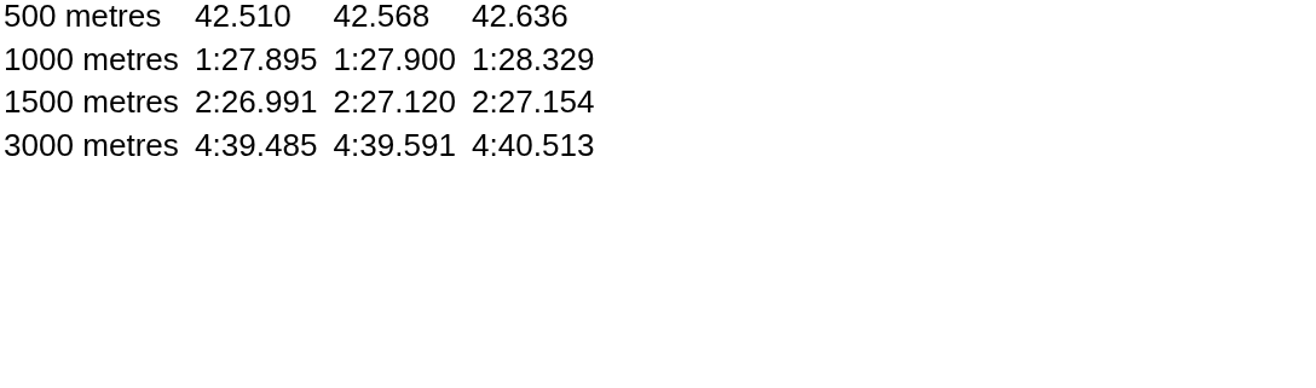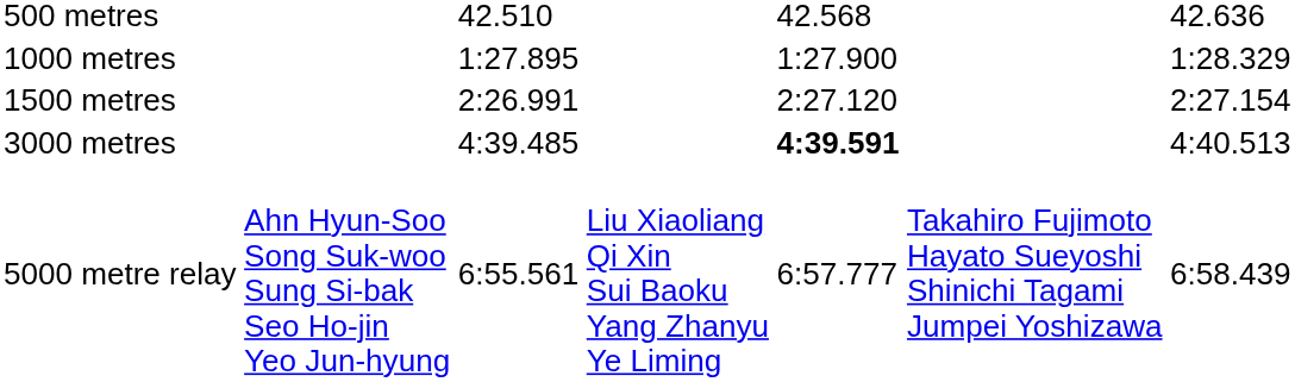 <table>
 <tr>
 <td>500 metres</td>
 <td></td>
 <td>42.510</td>
 <td></td>
 <td>42.568</td>
 <td></td>
 <td>42.636</td>
 </tr>
 <tr>
 <td>1000 metres</td>
 <td></td>
 <td>1:27.895</td>
 <td></td>
 <td>1:27.900</td>
 <td></td>
 <td>1:28.329</td>
 </tr>
 <tr>
 <td>1500 metres</td>
 <td></td>
 <td>2:26.991</td>
 <td></td>
 <td>2:27.120</td>
 <td></td>
 <td>2:27.154</td>
 </tr>
 <tr>
 <td>3000 metres</td>
 <td></td>
 <td>4:39.485</td>
 <td></td>
-<td>4:39.591</td>
+<td><strong>4:39.591</strong></td>
 <td></td>
 <td>4:40.513</td>
 </tr>
+<tr>
+<td>5000 metre relay</td>
+<td valign=top><br><a href='#'>Ahn Hyun-Soo</a><br><a href='#'>Song Suk-woo</a><br><a href='#'>Sung Si-bak</a><br><a href='#'>Seo Ho-jin</a><br><a href='#'>Yeo Jun-hyung</a></td>
+<td>6:55.561</td>
+<td valign=top><br><a href='#'>Liu Xiaoliang</a><br><a href='#'>Qi Xin</a><br><a href='#'>Sui Baoku</a><br><a href='#'>Yang Zhanyu</a><br><a href='#'>Ye Liming</a></td>
+<td>6:57.777</td>
+<td valign=top><br><a href='#'>Takahiro Fujimoto</a><br><a href='#'>Hayato Sueyoshi</a><br><a href='#'>Shinichi Tagami</a><br><a href='#'>Jumpei Yoshizawa</a></td>
+<td>6:58.439</td>
+</tr>
 </table>
